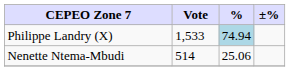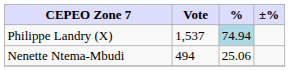 <table class="wikitable">
 <tr>
 <th style="background:#DDDDFF" width="200px">CEPEO Zone 7</th>
 <th style="background:#DDDDFF" width="50px">Vote</th>
 <th style="background:#DDDDFF" width="30px">%</th>
 <th style="background:#DDDDFF" width="30px">±%</th>
 </tr>
 <tr>
 <td>Philippe Landry (X)</td>
-<td>1,533</td>
+<td>1,537</td>
 <td style="background: lightblue;">74.94</td>
 <td></td>
 </tr>
 <tr>
 <td>Nenette Ntema-Mbudi</td>
-<td>514</td>
+<td>494</td>
 <td>25.06</td>
 <td></td>
 </tr>
 <tr>
 </tr>
 </table>
